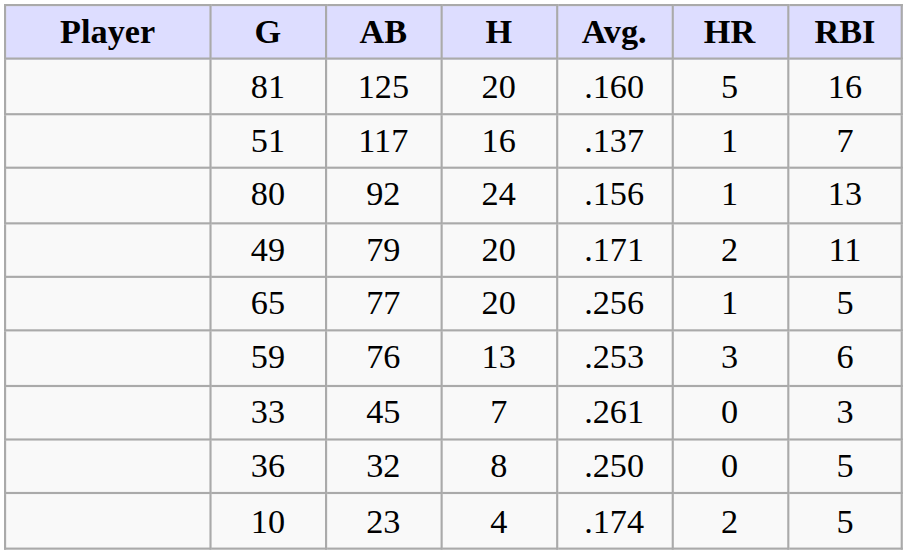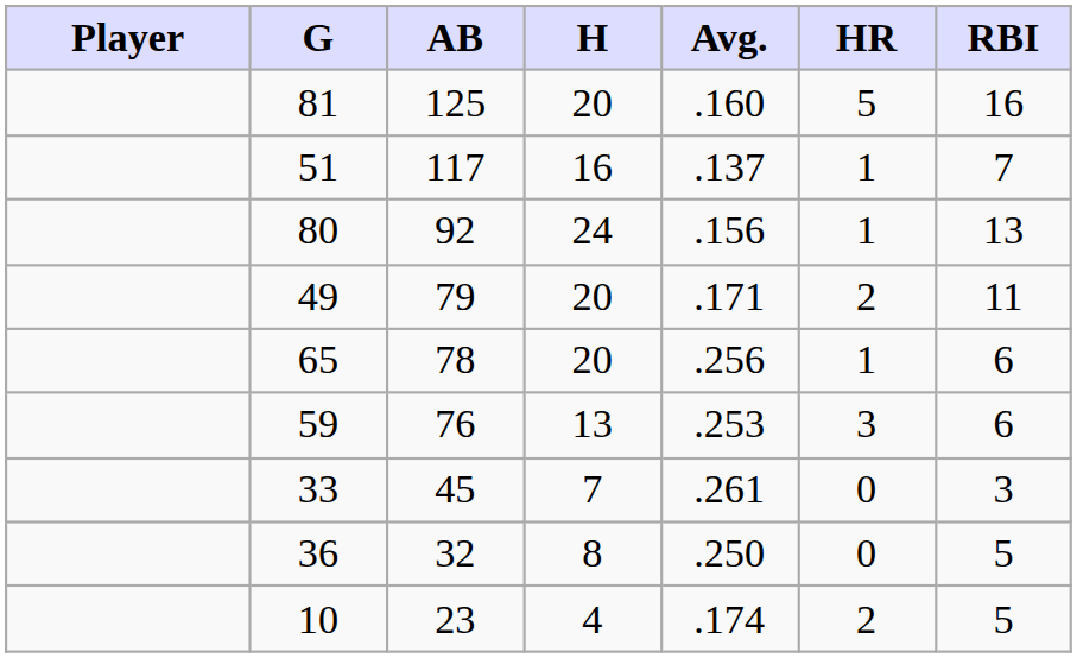 <table class="wikitable sortable">
 <tr>
 <th style="background:#ddf; width:16%;">Player</th>
 <th style="background:#ddf; width:9%;">G</th>
 <th style="background:#ddf; width:9%;">AB</th>
 <th style="background:#ddf; width:9%;">H</th>
 <th style="background:#ddf; width:9%;">Avg.</th>
 <th style="background:#ddf; width:9%;">HR</th>
 <th style="background:#ddf; width:9%;">RBI</th>
 </tr>
 <tr style="text-align:center;">
 <td></td>
 <td>81</td>
 <td>125</td>
 <td>20</td>
 <td>.160</td>
 <td>5</td>
 <td>16</td>
 </tr>
 <tr style="text-align:center;">
 <td></td>
 <td>51</td>
 <td>117</td>
 <td>16</td>
 <td>.137</td>
 <td>1</td>
 <td>7</td>
 </tr>
 <tr style="text-align:center;">
 <td></td>
 <td>80</td>
 <td>92</td>
 <td>24</td>
 <td>.156</td>
 <td>1</td>
 <td>13</td>
 </tr>
 <tr style="text-align:center;">
 <td></td>
 <td>49</td>
 <td>79</td>
 <td>20</td>
 <td>.171</td>
 <td>2</td>
 <td>11</td>
 </tr>
 <tr style="text-align:center;">
 <td></td>
 <td>65</td>
-<td>77</td>
+<td>78</td>
 <td>20</td>
 <td>.256</td>
 <td>1</td>
-<td>5</td>
+<td>6</td>
 </tr>
 <tr style="text-align:center;">
 <td></td>
 <td>59</td>
 <td>76</td>
 <td>13</td>
 <td>.253</td>
 <td>3</td>
 <td>6</td>
 </tr>
 <tr style="text-align:center;">
 <td></td>
 <td>33</td>
 <td>45</td>
 <td>7</td>
 <td>.261</td>
 <td>0</td>
 <td>3</td>
 </tr>
 <tr style="text-align:center;">
 <td></td>
 <td>36</td>
 <td>32</td>
 <td>8</td>
 <td>.250</td>
 <td>0</td>
 <td>5</td>
 </tr>
 <tr style="text-align:center;">
 <td></td>
 <td>10</td>
 <td>23</td>
 <td>4</td>
 <td>.174</td>
 <td>2</td>
 <td>5</td>
 </tr>
 </table>
